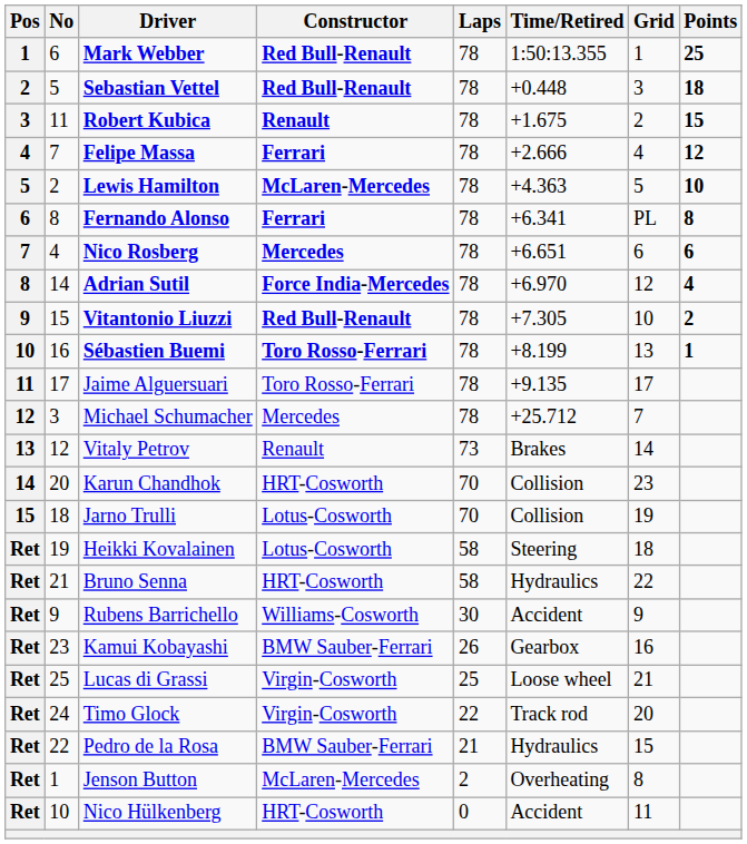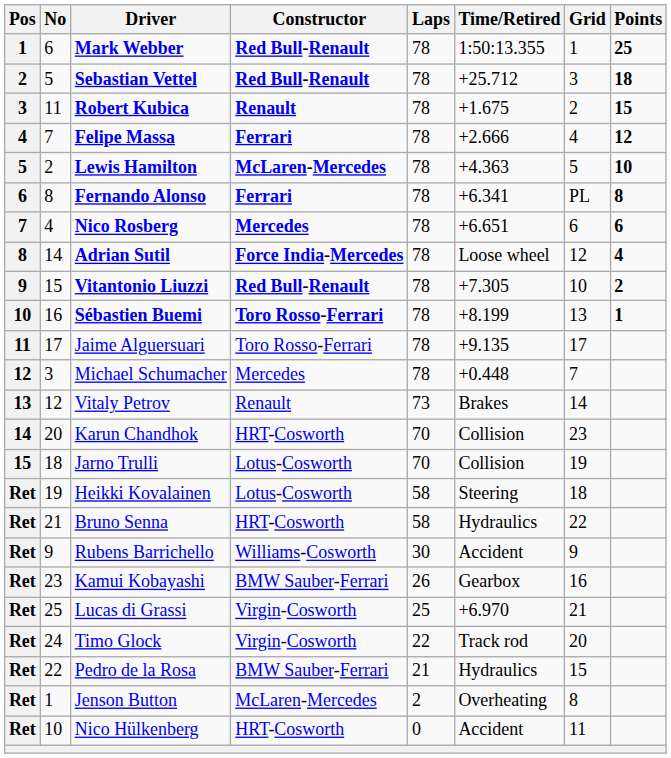 <table class="wikitable" style="font-size: 85%">
 <tr>
 <th>Pos</th>
 <th>No</th>
 <th>Driver</th>
 <th>Constructor</th>
 <th>Laps</th>
 <th>Time/Retired</th>
 <th>Grid</th>
 <th>Points</th>
 </tr>
 <tr>
 <th>1</th>
 <td>6</td>
 <td> <strong><a href='#'>Mark Webber</a></strong></td>
 <td><strong><a href='#'>Red Bull</a>-<a href='#'>Renault</a></strong></td>
 <td>78</td>
 <td>1:50:13.355</td>
 <td>1</td>
 <td><strong>25</strong></td>
 </tr>
 <tr>
 <th>2</th>
 <td>5</td>
 <td> <strong><a href='#'>Sebastian Vettel</a></strong></td>
 <td><strong><a href='#'>Red Bull</a>-<a href='#'>Renault</a></strong></td>
 <td>78</td>
-<td>+0.448</td>
+<td>+25.712</td>
 <td>3</td>
 <td><strong>18</strong></td>
 </tr>
 <tr>
 <th>3</th>
 <td>11</td>
 <td> <strong><a href='#'>Robert Kubica</a></strong></td>
 <td><strong><a href='#'>Renault</a></strong></td>
 <td>78</td>
 <td>+1.675</td>
 <td>2</td>
 <td><strong>15</strong></td>
 </tr>
 <tr>
 <th>4</th>
 <td>7</td>
 <td> <strong><a href='#'>Felipe Massa</a></strong></td>
 <td><strong><a href='#'>Ferrari</a></strong></td>
 <td>78</td>
 <td>+2.666</td>
 <td>4</td>
 <td><strong>12</strong></td>
 </tr>
 <tr>
 <th>5</th>
 <td>2</td>
 <td> <strong><a href='#'>Lewis Hamilton</a></strong></td>
 <td><strong><a href='#'>McLaren</a>-<a href='#'>Mercedes</a></strong></td>
 <td>78</td>
 <td>+4.363</td>
 <td>5</td>
 <td><strong>10</strong></td>
 </tr>
 <tr>
 <th>6</th>
 <td>8</td>
 <td> <strong><a href='#'>Fernando Alonso</a></strong></td>
 <td><strong><a href='#'>Ferrari</a></strong></td>
 <td>78</td>
 <td>+6.341</td>
 <td>PL</td>
 <td><strong>8</strong></td>
 </tr>
 <tr>
 <th>7</th>
 <td>4</td>
 <td> <strong><a href='#'>Nico Rosberg</a></strong></td>
 <td><strong><a href='#'>Mercedes</a></strong></td>
 <td>78</td>
 <td>+6.651</td>
 <td>6</td>
 <td><strong>6</strong></td>
 </tr>
 <tr>
 <th>8</th>
 <td>14</td>
 <td> <strong><a href='#'>Adrian Sutil</a></strong></td>
 <td><strong><a href='#'>Force India</a>-<a href='#'>Mercedes</a></strong></td>
 <td>78</td>
-<td>+6.970</td>
+<td>Loose wheel</td>
 <td>12</td>
 <td><strong>4</strong></td>
 </tr>
 <tr>
 <th>9</th>
 <td>15</td>
 <td> <strong><a href='#'>Vitantonio Liuzzi</a></strong></td>
 <td><strong><a href='#'>Red Bull</a>-<a href='#'>Renault</a></strong></td>
 <td>78</td>
 <td>+7.305</td>
 <td>10</td>
 <td><strong>2</strong></td>
 </tr>
 <tr>
 <th>10</th>
 <td>16</td>
 <td> <strong><a href='#'>Sébastien Buemi</a></strong></td>
 <td><strong><a href='#'>Toro Rosso</a>-<a href='#'>Ferrari</a></strong></td>
 <td>78</td>
 <td>+8.199</td>
 <td>13</td>
 <td><strong>1</strong></td>
 </tr>
 <tr>
 <th>11</th>
 <td>17</td>
 <td> <a href='#'>Jaime Alguersuari</a></td>
 <td><a href='#'>Toro Rosso</a>-<a href='#'>Ferrari</a></td>
 <td>78</td>
 <td>+9.135</td>
 <td>17</td>
 <td></td>
 </tr>
 <tr>
 <th>12</th>
 <td>3</td>
 <td> <a href='#'>Michael Schumacher</a></td>
 <td><a href='#'>Mercedes</a></td>
 <td>78</td>
-<td>+25.712</td>
+<td>+0.448</td>
 <td>7</td>
 <td></td>
 </tr>
 <tr>
 <th>13</th>
 <td>12</td>
 <td> <a href='#'>Vitaly Petrov</a></td>
 <td><a href='#'>Renault</a></td>
 <td>73</td>
 <td>Brakes</td>
 <td>14</td>
 <td></td>
 </tr>
 <tr>
 <th>14</th>
 <td>20</td>
 <td> <a href='#'>Karun Chandhok</a></td>
 <td><a href='#'>HRT</a>-<a href='#'>Cosworth</a></td>
 <td>70</td>
 <td>Collision</td>
 <td>23</td>
 <td></td>
 </tr>
 <tr>
 <th>15</th>
 <td>18</td>
 <td> <a href='#'>Jarno Trulli</a></td>
 <td><a href='#'>Lotus</a>-<a href='#'>Cosworth</a></td>
 <td>70</td>
 <td>Collision</td>
 <td>19</td>
 <td></td>
 </tr>
 <tr>
 <th>Ret</th>
 <td>19</td>
 <td> <a href='#'>Heikki Kovalainen</a></td>
 <td><a href='#'>Lotus</a>-<a href='#'>Cosworth</a></td>
 <td>58</td>
 <td>Steering</td>
 <td>18</td>
 <td></td>
 </tr>
 <tr>
 <th>Ret</th>
 <td>21</td>
 <td> <a href='#'>Bruno Senna</a></td>
 <td><a href='#'>HRT</a>-<a href='#'>Cosworth</a></td>
 <td>58</td>
 <td>Hydraulics</td>
 <td>22</td>
 <td></td>
 </tr>
 <tr>
 <th>Ret</th>
 <td>9</td>
 <td> <a href='#'>Rubens Barrichello</a></td>
 <td><a href='#'>Williams</a>-<a href='#'>Cosworth</a></td>
 <td>30</td>
 <td>Accident</td>
 <td>9</td>
 <td></td>
 </tr>
 <tr>
 <th>Ret</th>
 <td>23</td>
 <td> <a href='#'>Kamui Kobayashi</a></td>
 <td><a href='#'>BMW Sauber</a>-<a href='#'>Ferrari</a></td>
 <td>26</td>
 <td>Gearbox</td>
 <td>16</td>
 <td></td>
 </tr>
 <tr>
 <th>Ret</th>
 <td>25</td>
 <td> <a href='#'>Lucas di Grassi</a></td>
 <td><a href='#'>Virgin</a>-<a href='#'>Cosworth</a></td>
 <td>25</td>
-<td>Loose wheel</td>
+<td>+6.970</td>
 <td>21</td>
 <td></td>
 </tr>
 <tr>
 <th>Ret</th>
 <td>24</td>
 <td> <a href='#'>Timo Glock</a></td>
 <td><a href='#'>Virgin</a>-<a href='#'>Cosworth</a></td>
 <td>22</td>
 <td>Track rod</td>
 <td>20</td>
 <td></td>
 </tr>
 <tr>
 <th>Ret</th>
 <td>22</td>
 <td> <a href='#'>Pedro de la Rosa</a></td>
 <td><a href='#'>BMW Sauber</a>-<a href='#'>Ferrari</a></td>
 <td>21</td>
 <td>Hydraulics</td>
 <td>15</td>
 <td></td>
 </tr>
 <tr>
 <th>Ret</th>
 <td>1</td>
 <td> <a href='#'>Jenson Button</a></td>
 <td><a href='#'>McLaren</a>-<a href='#'>Mercedes</a></td>
 <td>2</td>
 <td>Overheating</td>
 <td>8</td>
 <td></td>
 </tr>
 <tr>
 <th>Ret</th>
 <td>10</td>
 <td> <a href='#'>Nico Hülkenberg</a></td>
 <td><a href='#'>HRT</a>-<a href='#'>Cosworth</a></td>
 <td>0</td>
 <td>Accident</td>
 <td>11</td>
 <td></td>
 </tr>
 <tr>
 <th colspan="8"></th>
 </tr>
 </table>
